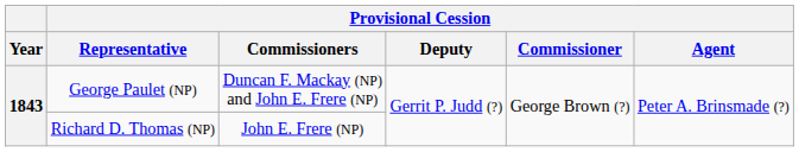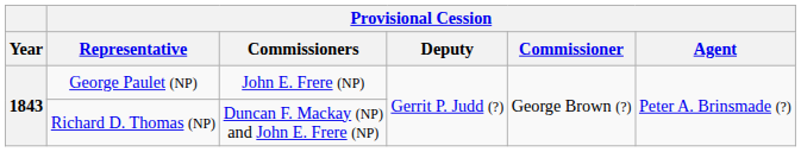 <table class="wikitable" style="text-align:center">
 <tr>
 <th></th>
 <th colspan="5"><a href='#'>Provisional Cession</a></th>
 </tr>
 <tr style="height:2em">
 <th>Year</th>
 <th><a href='#'>Representative</a></th>
 <th>Commissioners</th>
 <th>Deputy</th>
 <th><a href='#'>Commissioner</a></th>
 <th><a href='#'>Agent</a></th>
 </tr>
 <tr style="height:2em">
 <th rowspan=2>1843</th>
 <td><a href='#'>George Paulet</a> <small>(NP)</small></td>
-<td><a href='#'>Duncan F. Mackay</a> <small>(NP)</small><br>and <a href='#'>John E. Frere</a> <small>(NP)</small></td>
+<td><a href='#'>John E. Frere</a> <small>(NP)</small></td>
 <td rowspan=2><a href='#'>Gerrit P. Judd</a> <small>(?)</small></td>
 <td rowspan=2>George Brown <small>(?)</small></td>
 <td rowspan=2><a href='#'>Peter A. Brinsmade</a> <small>(?)</small></td>
 </tr>
 <tr style="height:2em">
 <td><a href='#'>Richard D. Thomas</a> <small>(NP)</small></td>
-<td><a href='#'>John E. Frere</a> <small>(NP)</small></td>
+<td><a href='#'>Duncan F. Mackay</a> <small>(NP)</small><br>and <a href='#'>John E. Frere</a> <small>(NP)</small></td>
 </tr>
 </table>
